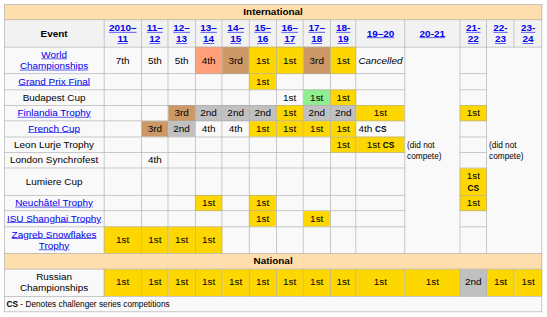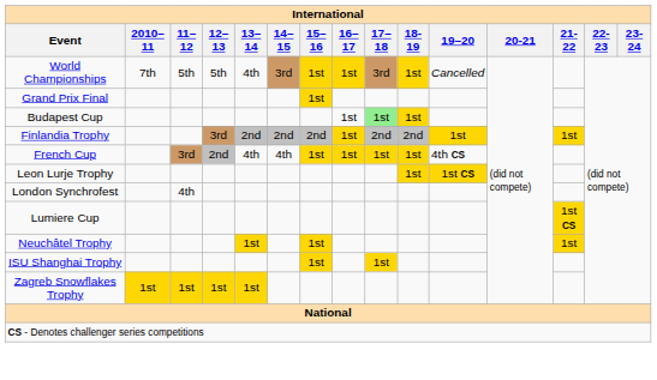 <table class="wikitable">
 <tr>
 <th colspan="15" style="background-color: #ffdead; " align="center"><strong>International</strong></th>
 </tr>
 <tr>
 <th>Event</th>
 <th><a href='#'>2010–11</a></th>
 <th><a href='#'>11–12</a></th>
 <th><a href='#'>12–13</a></th>
 <th><a href='#'>13–14</a></th>
 <th><a href='#'>14–15</a></th>
 <th><a href='#'>15–16</a></th>
 <th><a href='#'>16–17</a></th>
 <th><a href='#'>17–18</a></th>
 <th><a href='#'>18-19</a></th>
 <th><a href='#'>19–20</a></th>
 <th><a href='#'>20-21</a></th>
 <th><a href='#'>21-22</a></th>
 <th><a href='#'>22-23</a></th>
 <th><a href='#'>23-24</a></th>
 </tr>
 <tr>
 <td align="center"><a href='#'>World Championships</a></td>
 <td align="center" 2010-11>7th</td>
 <td align="center" 2011-12>5th</td>
 <td align="center" 2012-13>5th</td>
-<td align="center" 2013-14 style="background: lightsalmon;">4th</td>
+<td align="center" 2013-14>4th</td>
 <td align="center" bgcolor="cc9966" 2012-13>3rd</td>
 <td align="center" bgcolor="gold" 2015-16>1st</td>
 <td align="center" bgcolor="gold" 2016-17>1st</td>
 <td align="center" bgcolor="cc9966" 2017-18>3rd</td>
 <td align="center" bgcolor="gold">1st</td>
 <td><em>Cancelled</em></td>
 <td rowspan="11"><small>(did not compete)</small></td>
 <td></td>
 <td colspan="2" rowspan="11"><small>(did not compete)</small></td>
 </tr>
 <tr>
 <td align="center"><a href='#'>Grand Prix Final</a></td>
 <td align="center" 2010-11></td>
 <td align="center" 2011-12></td>
 <td align="center" 2012-13></td>
 <td align="center" 2013-14></td>
 <td align="center" 2014-15></td>
 <td align="center" bgcolor="gold" 2015-16>1st</td>
 <td align="center" 2016-17></td>
 <td align="center" 2017-18></td>
 <td></td>
 <td></td>
 <td></td>
 </tr>
 <tr>
 <td align="center">Budapest Cup</td>
 <td align="center" 2010-11></td>
 <td align="center" 2011-12></td>
 <td align="center" 2012-13></td>
 <td align="center" 2013-14></td>
 <td align="center" 2014-15></td>
 <td align="center" 2015-16></td>
 <td align="center" 2016-17>1st</td>
 <td align="center" 2017-18 style="background: lightgreen;">1st</td>
 <td align="center" bgcolor="gold">1st</td>
 <td></td>
 <td></td>
 </tr>
 <tr>
 <td align="center"><a href='#'>Finlandia Trophy</a></td>
 <td align="center" 2010-11></td>
 <td align="center" 2011-12></td>
 <td align="center" bgcolor="cc9966" 2012-13>3rd</td>
 <td align="center" bgcolor="silver" 2013-14>2nd</td>
 <td align="center" bgcolor="silver" 2014-15>2nd</td>
 <td align="center" bgcolor="silver" 2015-16>2nd</td>
 <td align="center" bgcolor="gold" 2016-17>1st</td>
 <td align="center" bgcolor="silver" 2017-18>2nd</td>
 <td align="center" bgcolor="silver">2nd</td>
 <td align="center" bgcolor="gold">1st</td>
 <td align="center" bgcolor="gold">1st</td>
 </tr>
 <tr>
 <td align="center"><a href='#'>French Cup</a></td>
 <td align="center" 2010-11></td>
 <td align="center" bgcolor="cc9966" 2011-12>3rd</td>
 <td align="center" bgcolor="silver" 2012-13>2nd</td>
 <td align="center" 2013-14>4th</td>
 <td align="center" 2014-15>4th</td>
 <td align="center" bgcolor="gold" 2015-16>1st</td>
 <td align="center" bgcolor="gold" 2016-17>1st</td>
 <td align="center" bgcolor="gold" 2017-18>1st</td>
 <td align="center" bgcolor="gold">1st</td>
 <td>4th <strong><small>CS</small></strong></td>
 <td></td>
 </tr>
 <tr>
 <td align="center">Leon Lurje Trophy</td>
 <td align="center" 2010-11></td>
 <td align="center" 2011-12></td>
 <td align="center" 2012-13></td>
 <td align="center" 2013-14></td>
 <td align="center" 2014-15></td>
 <td align="center" 2015-16></td>
 <td align="center" 2016-17></td>
 <td align="center" 2017-18></td>
 <td align="center" bgcolor="gold">1st</td>
 <td align="center" bgcolor="gold">1st <small><strong>CS</strong></small></td>
 <td></td>
 </tr>
 <tr>
 <td align="center">London Synchrofest</td>
 <td align="center" 2010-11></td>
 <td align="center" 2011-12>4th</td>
 <td align="center" 2012-13></td>
 <td align="center" 2013-14></td>
 <td align="center" 2014-15></td>
 <td align="center" 2015-16></td>
 <td align="center" 2016-17></td>
 <td align="center" 2017-18></td>
 <td></td>
 <td></td>
 <td></td>
 </tr>
 <tr>
 <td align="center">Lumiere Cup</td>
 <td align="center" 2010-11></td>
 <td align="center" 2011-12></td>
 <td align="center" 2012-13></td>
 <td align="center" 2013-14></td>
 <td align="center" 2014-15></td>
 <td align="center" 2015-16></td>
 <td align="center" 2016-17></td>
 <td align="center" 2017-18></td>
 <td></td>
 <td></td>
 <td align="center" bgcolor="gold">1st <small><strong>CS</strong></small></td>
 </tr>
 <tr>
 <td align="center"><a href='#'>Neuchâtel Trophy</a></td>
 <td align="center" 2010-11></td>
 <td align="center" 2011-12></td>
 <td align="center" 2012-13></td>
 <td align="center" bgcolor="gold" 2013-14>1st</td>
 <td align="center" 2014-15></td>
 <td align="center" bgcolor="gold" 2015-16>1st</td>
 <td align="center" 2016-17></td>
 <td align="center" 2017-18></td>
 <td></td>
 <td></td>
 <td align="center" bgcolor="gold">1st</td>
 </tr>
 <tr>
 <td align="center"><a href='#'>ISU Shanghai Trophy</a></td>
 <td align="center" 2010-11></td>
 <td align="center" 2011-12></td>
 <td align="center" 2012-13></td>
 <td align="center" 2013-14></td>
 <td align="center" 2014-15></td>
 <td align="center" bgcolor="gold" 2015-16>1st</td>
 <td align="center" 2016-17></td>
 <td align="center" bgcolor="gold">1st</td>
 <td></td>
 <td></td>
 <td></td>
 </tr>
 <tr>
 <td align="center"><a href='#'>Zagreb Snowflakes Trophy</a></td>
 <td align="center" bgcolor="gold" 2010-11>1st</td>
 <td align="center" bgcolor="gold" 2011-12>1st</td>
 <td align="center" bgcolor="gold" 2012-13>1st</td>
 <td align="center" bgcolor="gold" 2013-14>1st</td>
 <td align="center" 2014-15></td>
 <td align="center" 2015-16></td>
 <td align="center" 2016-17></td>
 <td align="center" 2017-18></td>
 <td></td>
 <td></td>
 <td></td>
 </tr>
 <tr>
 <th colspan="15" style="background-color: #ffdead; " align="center"><strong>National</strong></th>
 </tr>
 <tr>
-<td align="center">Russian Championships</td>
-<td align="center" bgcolor="gold">1st</td>
-<td align="center" bgcolor="gold">1st</td>
-<td align="center" bgcolor="gold">1st</td>
-<td align="center" bgcolor="gold">1st</td>
-<td align="center" bgcolor="gold">1st</td>
-<td align="center" bgcolor="gold">1st</td>
-<td align="center" bgcolor="gold">1st</td>
-<td align="center" bgcolor="gold">1st</td>
-<td align="center" bgcolor="gold">1st</td>
-<td align="center" bgcolor="gold">1st</td>
-<td align="center" bgcolor="gold">1st</td>
-<td align="center" bgcolor="silver">2nd</td>
-<td align="center" bgcolor="gold">1st</td>
-<td align="center" bgcolor="gold">1st</td>
-</tr>
-<tr>
 <td colspan="15"><small><strong>CS</strong> - Denotes challenger series competitions</small></td>
 </tr>
 </table>
